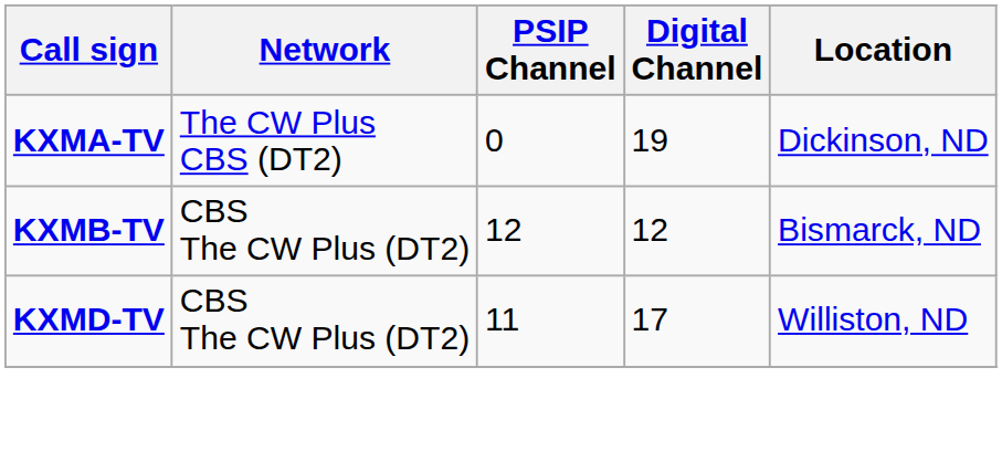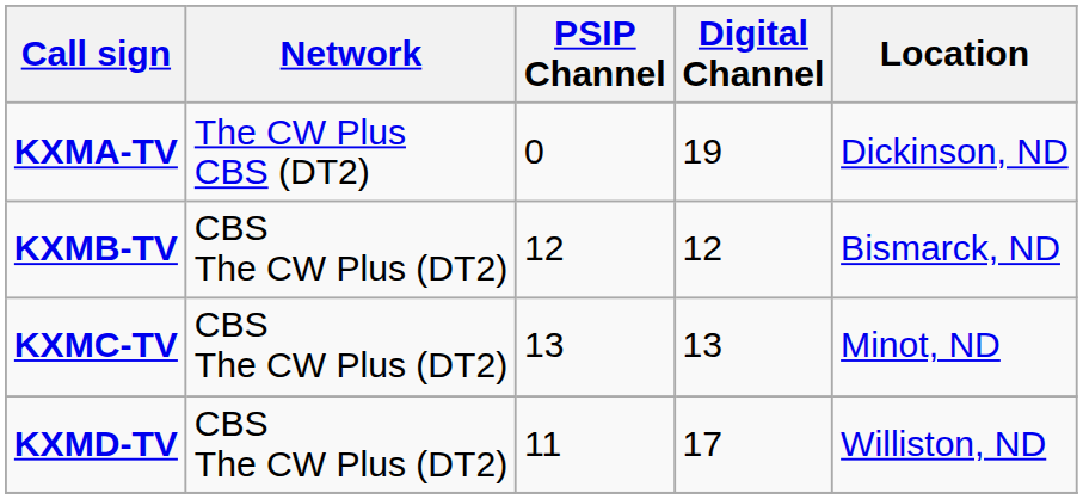 <table class="wikitable sortable">
 <tr>
 <th><a href='#'>Call sign</a></th>
 <th><a href='#'>Network</a></th>
 <th><a href='#'>PSIP</a><br>Channel</th>
 <th><a href='#'>Digital</a><br>Channel</th>
 <th>Location</th>
 </tr>
 <tr>
 <td><strong><a href='#'>KXMA-TV</a></strong></td>
 <td><a href='#'>The CW Plus</a><br><a href='#'>CBS</a> (DT2)</td>
 <td>0</td>
 <td>19</td>
 <td><a href='#'>Dickinson, ND</a></td>
 </tr>
 <tr>
 <td><strong><a href='#'>KXMB-TV</a></strong></td>
 <td>CBS<br>The CW Plus (DT2)</td>
 <td>12</td>
 <td>12</td>
 <td><a href='#'>Bismarck, ND</a></td>
 </tr>
 <tr>
+<td><strong><a href='#'>KXMC-TV</a></strong></td>
+<td>CBS<br>The CW Plus (DT2)</td>
+<td>13</td>
+<td>13</td>
+<td><a href='#'>Minot, ND</a></td>
+</tr>
+<tr>
 <td><strong><a href='#'>KXMD-TV</a></strong></td>
 <td>CBS<br>The CW Plus (DT2)</td>
 <td>11</td>
 <td>17</td>
 <td><a href='#'>Williston, ND</a></td>
 </tr>
 <tr>
 </tr>
 </table>
